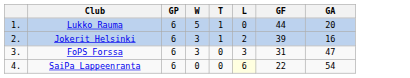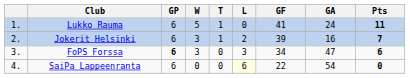 <table class="wikitable">
 <tr>
 <th width="30"></th>
 <th width="200">Club</th>
 <th width="30">GP</th>
 <th width="30">W</th>
 <th width="30">T</th>
 <th width="30">L</th>
 <th width="70">GF</th>
 <th width="70">GA</th>
+<th width="70">Pts</th>
 </tr>
 <tr bgcolor="#BCD2EE" align="center">
 <td>1.</td>
 <td><a href='#'>Lukko Rauma</a></td>
 <td>6</td>
 <td>5</td>
 <td>1</td>
 <td>0</td>
-<td>44</td>
-<td>20</td>
+<td>41</td>
+<td>24</td>
+<td><strong>11</strong></td>
 </tr>
 <tr align="center" bgcolor="#BCD2EE">
 <td>2.</td>
 <td><a href='#'>Jokerit Helsinki</a></td>
 <td>6</td>
 <td>3</td>
 <td>1</td>
 <td>2</td>
 <td>39</td>
 <td>16</td>
+<td><strong>7</strong></td>
 </tr>
 <tr align="center">
 <td>3.</td>
 <td><a href='#'>FoPS Forssa</a></td>
-<td>6</td>
+<td><strong>6</strong></td>
 <td>3</td>
 <td>0</td>
 <td>3</td>
-<td>31</td>
+<td>34</td>
 <td>47</td>
+<td><strong>6</strong></td>
 </tr>
 <tr align="center">
 <td>4.</td>
 <td><a href='#'>SaiPa Lappeenranta</a></td>
 <td>6</td>
 <td>0</td>
 <td>0</td>
 <td style="background: lightyellow;">6</td>
 <td>22</td>
 <td>54</td>
+<td><strong>0</strong></td>
 </tr>
 </table>
